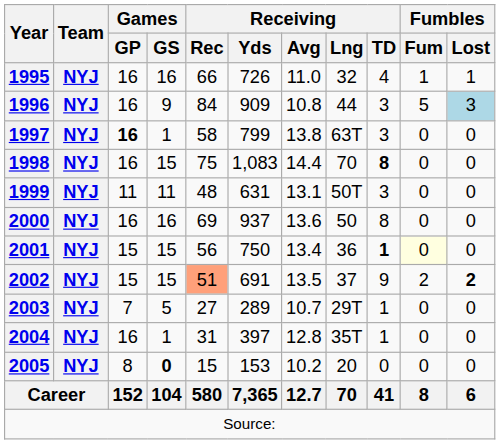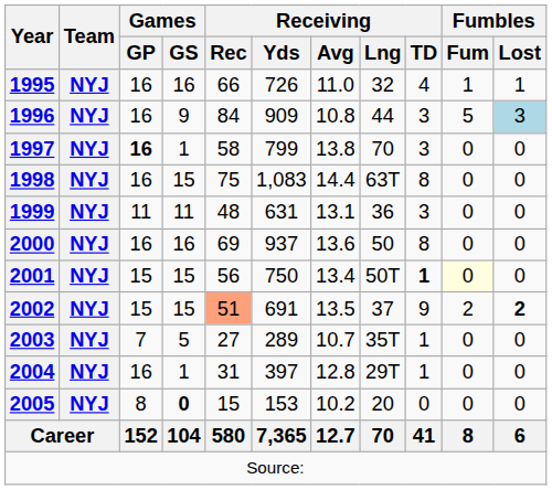 <table class="wikitable" style="text-align: center;">
 <tr>
 <th rowspan="2">Year</th>
 <th rowspan="2">Team</th>
 <th colspan="2">Games</th>
 <th colspan="5">Receiving</th>
 <th colspan="2">Fumbles</th>
 </tr>
 <tr>
 <th>GP</th>
 <th>GS</th>
 <th>Rec</th>
 <th>Yds</th>
 <th>Avg</th>
 <th>Lng</th>
 <th>TD</th>
 <th>Fum</th>
 <th>Lost</th>
 </tr>
 <tr>
 <th><a href='#'>1995</a></th>
 <th><a href='#'>NYJ</a></th>
 <td>16</td>
 <td>16</td>
 <td>66</td>
 <td>726</td>
 <td>11.0</td>
 <td>32</td>
 <td>4</td>
 <td>1</td>
 <td>1</td>
 </tr>
 <tr>
 <th><a href='#'>1996</a></th>
 <th><a href='#'>NYJ</a></th>
 <td>16</td>
 <td>9</td>
 <td>84</td>
 <td>909</td>
 <td>10.8</td>
 <td>44</td>
 <td>3</td>
 <td>5</td>
 <td style="background: lightblue;">3</td>
 </tr>
 <tr>
 <th><a href='#'>1997</a></th>
 <th><a href='#'>NYJ</a></th>
 <td><strong>16</strong></td>
 <td>1</td>
 <td>58</td>
 <td>799</td>
 <td>13.8</td>
-<td>63T</td>
+<td>70</td>
 <td>3</td>
 <td>0</td>
 <td>0</td>
 </tr>
 <tr>
 <th><a href='#'>1998</a></th>
 <th><a href='#'>NYJ</a></th>
 <td>16</td>
 <td>15</td>
 <td>75</td>
 <td>1,083</td>
 <td>14.4</td>
-<td>70</td>
-<td><strong>8</strong></td>
+<td>63T</td>
+<td>8</td>
 <td>0</td>
 <td>0</td>
 </tr>
 <tr>
 <th><a href='#'>1999</a></th>
 <th><a href='#'>NYJ</a></th>
 <td>11</td>
 <td>11</td>
 <td>48</td>
 <td>631</td>
 <td>13.1</td>
-<td>50T</td>
+<td>36</td>
 <td>3</td>
 <td>0</td>
 <td>0</td>
 </tr>
 <tr>
 <th><a href='#'>2000</a></th>
 <th><a href='#'>NYJ</a></th>
 <td>16</td>
 <td>16</td>
 <td>69</td>
 <td>937</td>
 <td>13.6</td>
 <td>50</td>
 <td>8</td>
 <td>0</td>
 <td>0</td>
 </tr>
 <tr>
 <th><a href='#'>2001</a></th>
 <th><a href='#'>NYJ</a></th>
 <td>15</td>
 <td>15</td>
 <td>56</td>
 <td>750</td>
 <td>13.4</td>
-<td>36</td>
+<td>50T</td>
 <td><strong>1</strong></td>
 <td style="background: lightyellow;">0</td>
 <td>0</td>
 </tr>
 <tr>
 <th><a href='#'>2002</a></th>
 <th><a href='#'>NYJ</a></th>
 <td>15</td>
 <td>15</td>
 <td style="background: lightsalmon;">51</td>
 <td>691</td>
 <td>13.5</td>
 <td>37</td>
 <td>9</td>
 <td>2</td>
 <td><strong>2</strong></td>
 </tr>
 <tr>
 <th><a href='#'>2003</a></th>
 <th><a href='#'>NYJ</a></th>
 <td>7</td>
 <td>5</td>
 <td>27</td>
 <td>289</td>
 <td>10.7</td>
-<td>29T</td>
+<td>35T</td>
 <td>1</td>
 <td>0</td>
 <td>0</td>
 </tr>
 <tr>
 <th><a href='#'>2004</a></th>
 <th><a href='#'>NYJ</a></th>
 <td>16</td>
 <td>1</td>
 <td>31</td>
 <td>397</td>
 <td>12.8</td>
-<td>35T</td>
+<td>29T</td>
 <td>1</td>
 <td>0</td>
 <td>0</td>
 </tr>
 <tr>
 <th><a href='#'>2005</a></th>
 <th><a href='#'>NYJ</a></th>
 <td>8</td>
 <td><strong>0</strong></td>
 <td>15</td>
 <td>153</td>
 <td>10.2</td>
 <td>20</td>
 <td>0</td>
 <td>0</td>
 <td>0</td>
 </tr>
 <tr>
 <th colspan="2">Career</th>
 <th>152</th>
 <th>104</th>
 <th>580</th>
 <th>7,365</th>
 <th>12.7</th>
 <th>70</th>
 <th>41</th>
 <th>8</th>
 <th>6</th>
 </tr>
 <tr>
 <td colspan="11"><small>Source: </small></td>
 </tr>
 </table>
